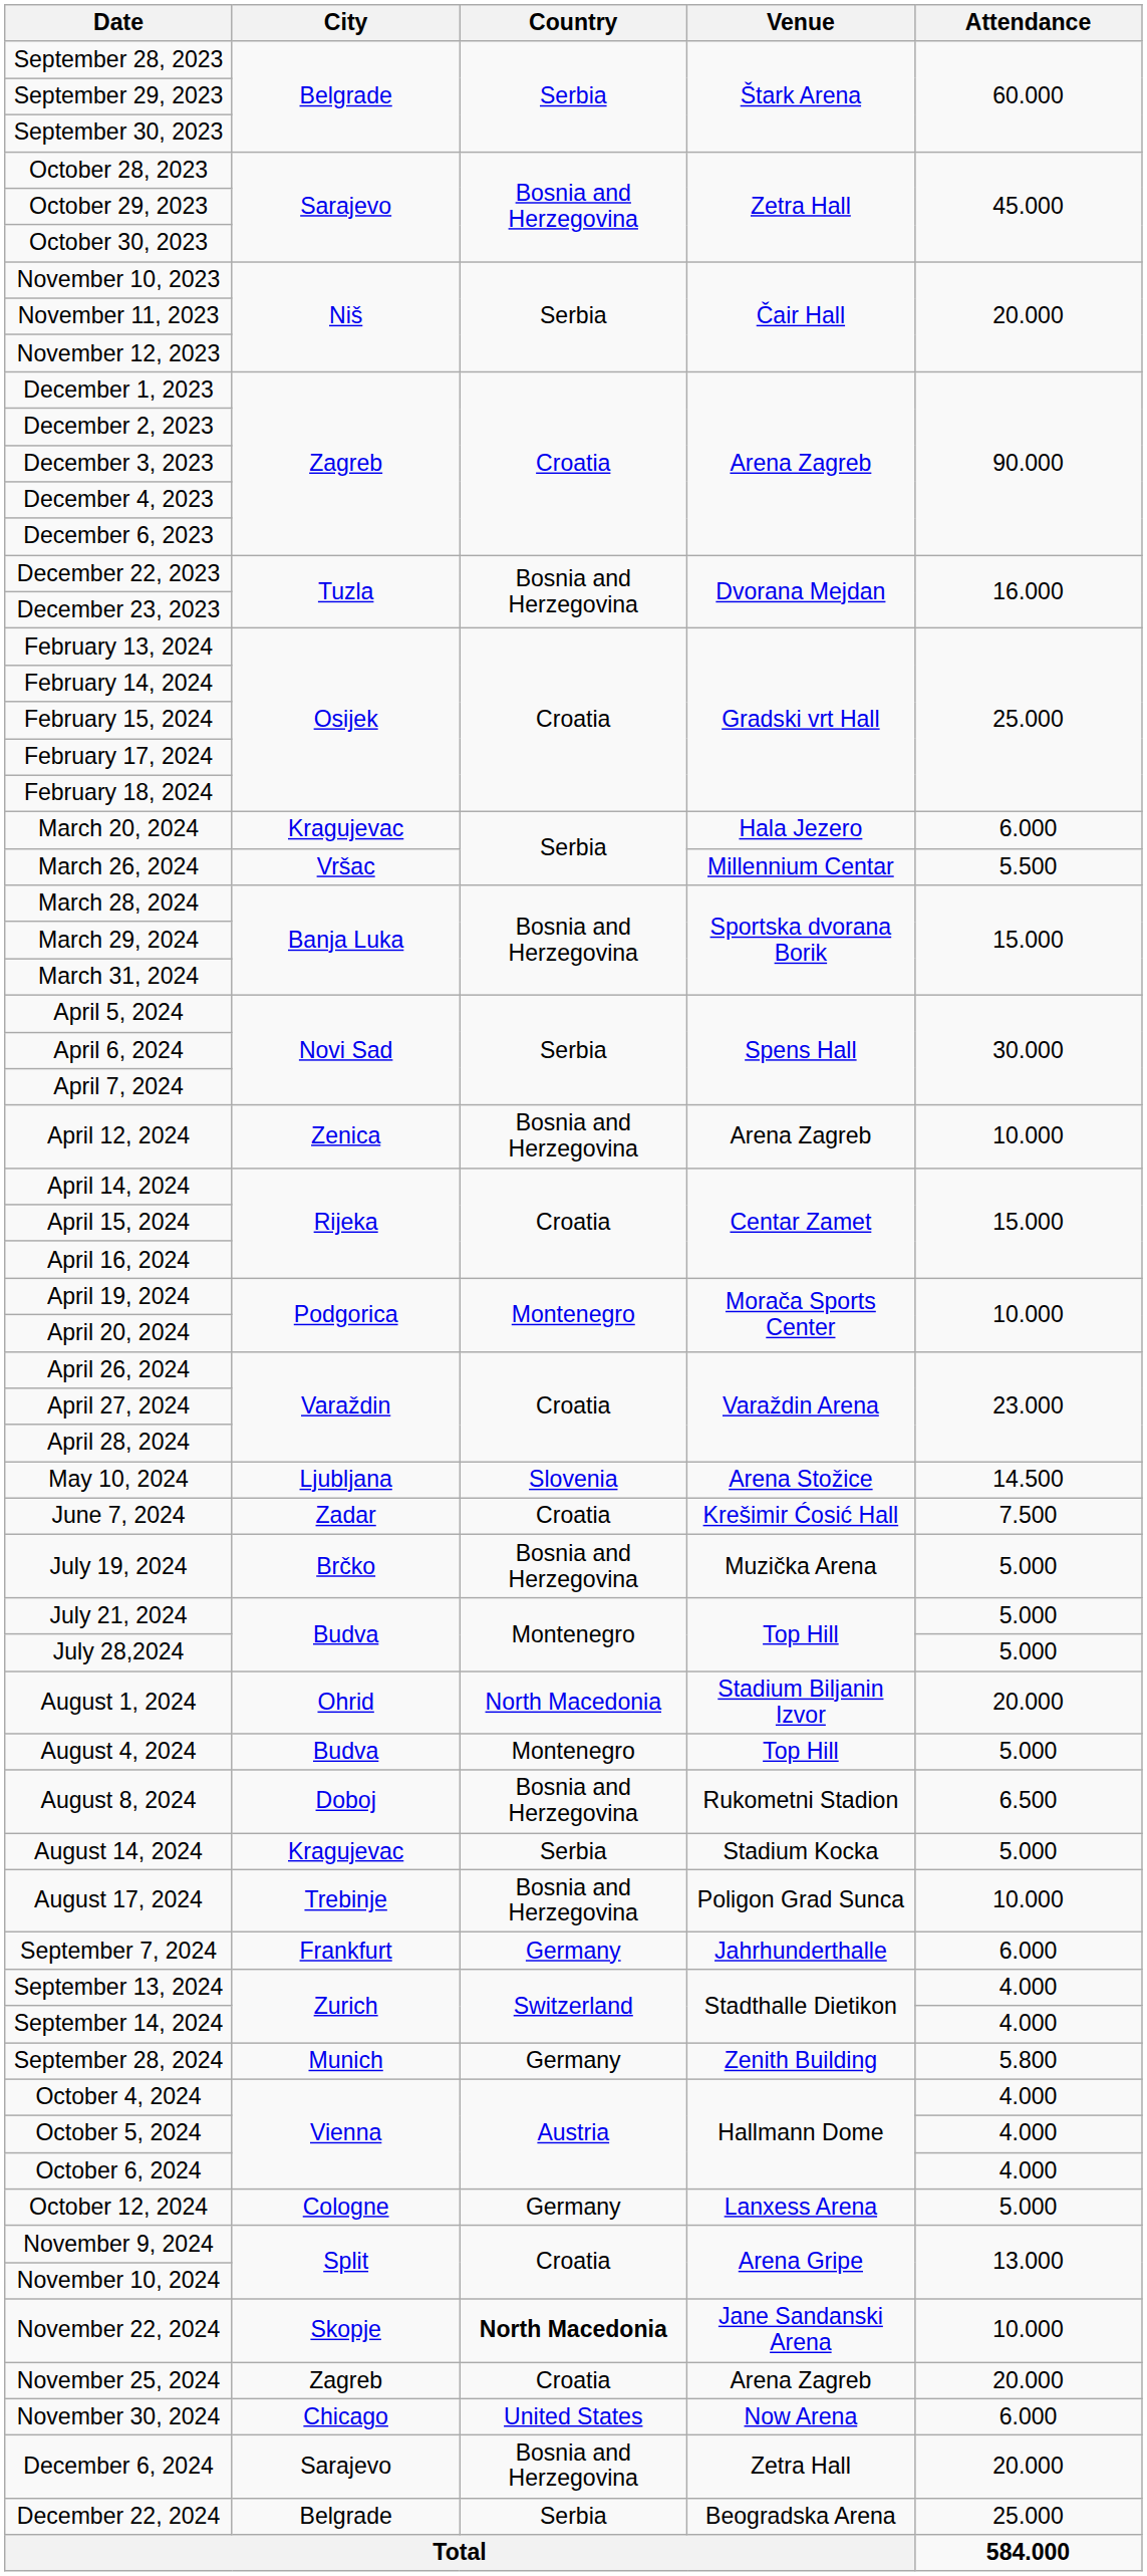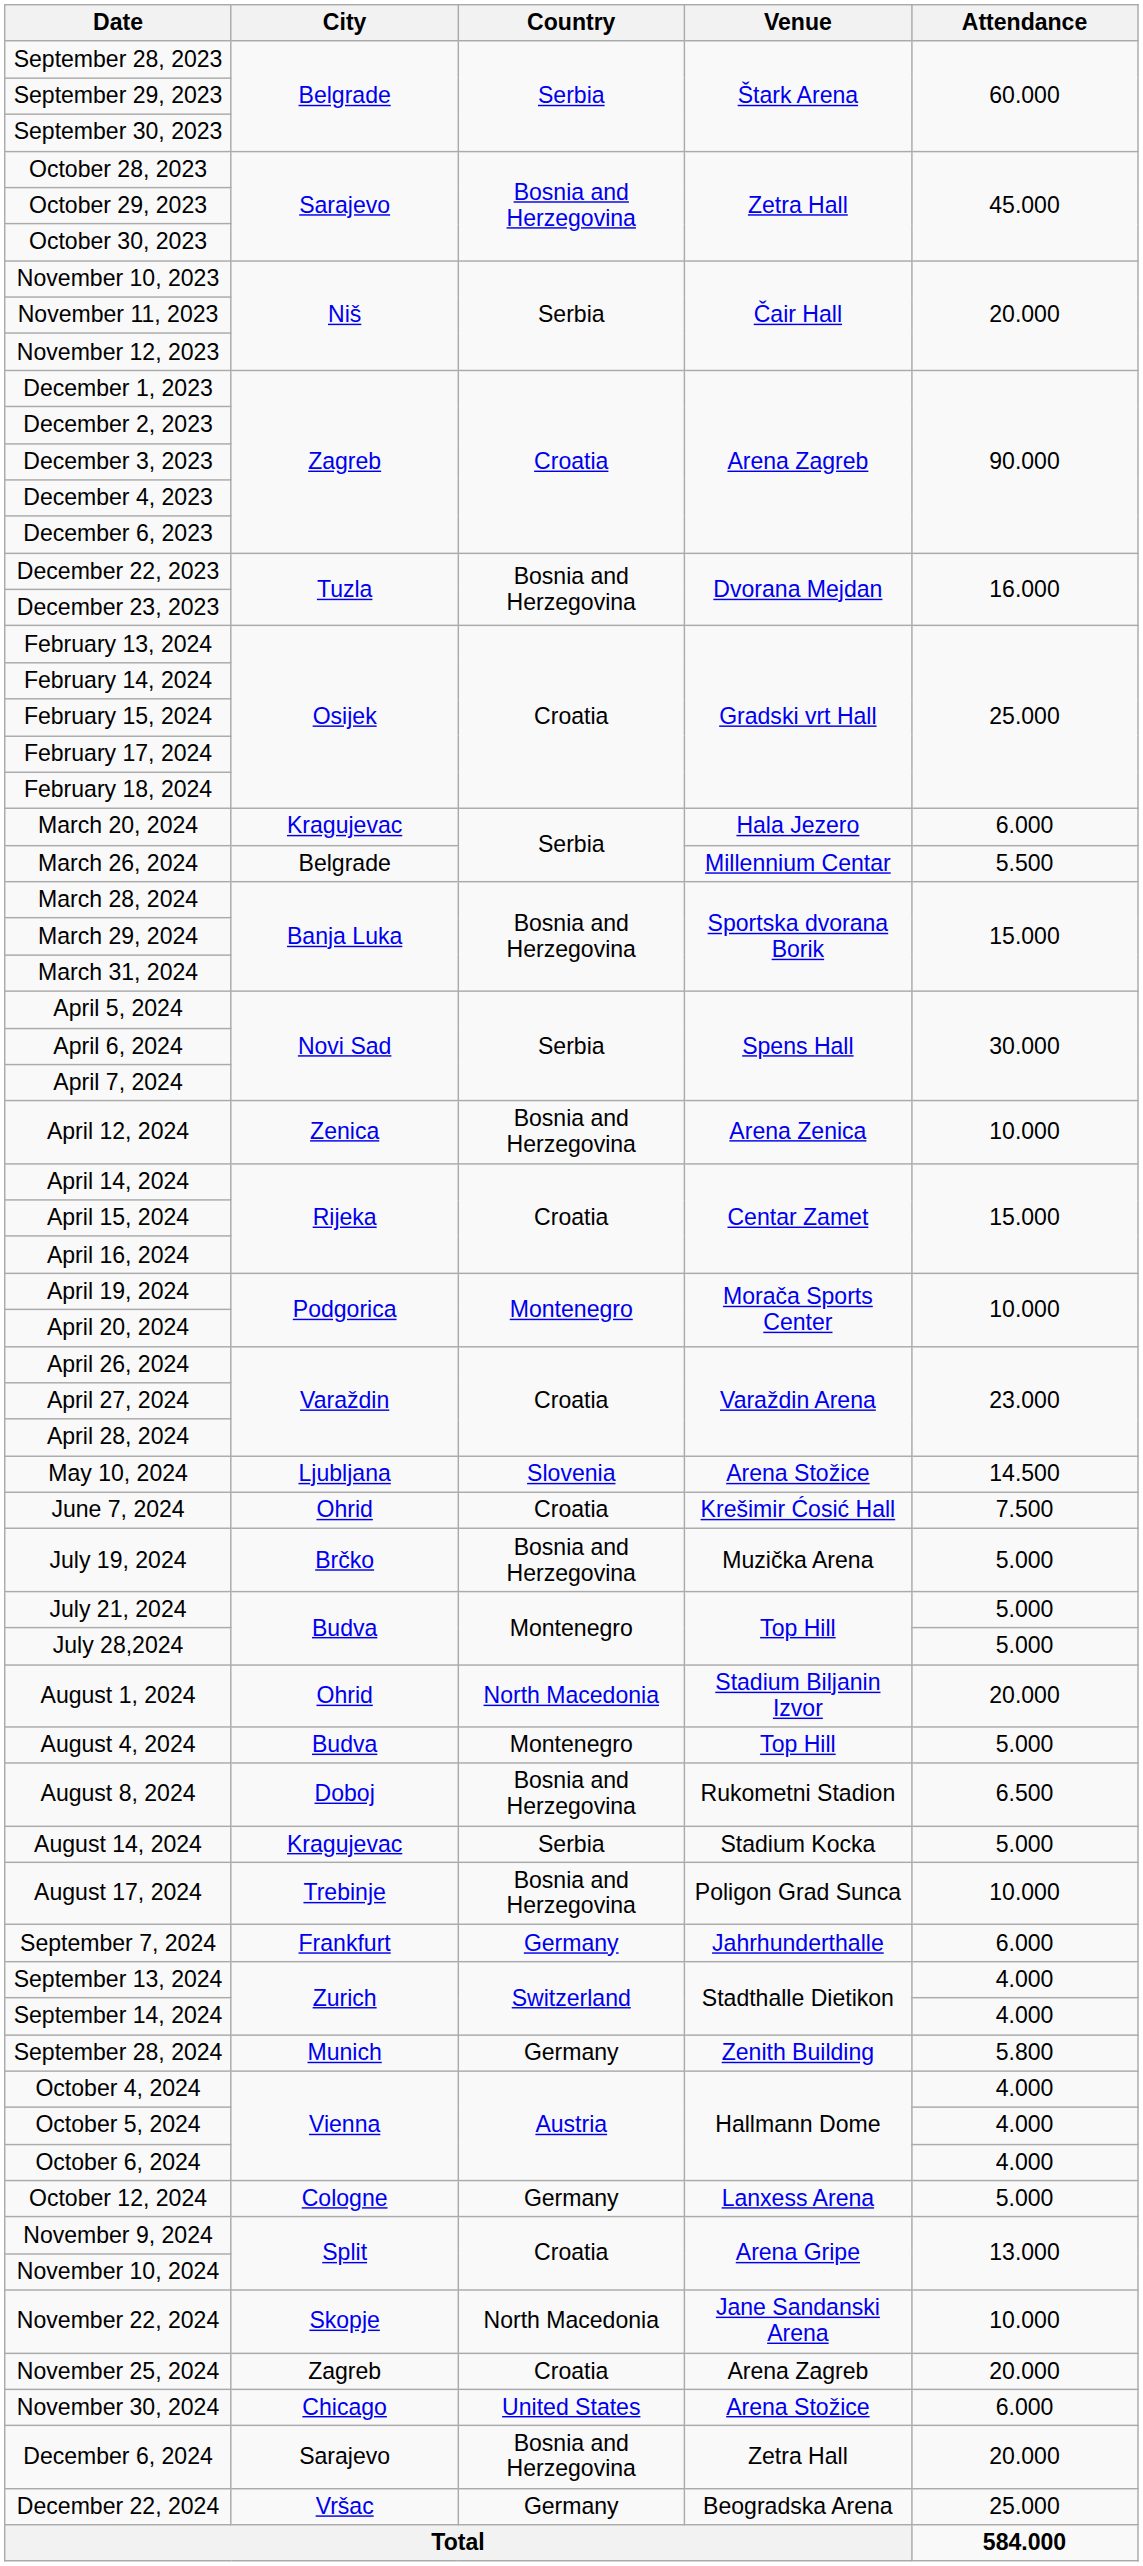 <table class="wikitable" style="text-align:center;">
 <tr>
 <th width="150">Date</th>
 <th width="150">City</th>
 <th width="150">Country</th>
 <th width="150">Venue</th>
 <th width="150">Attendance</th>
 </tr>
 <tr>
 <td>September 28, 2023</td>
 <td rowspan="3"><a href='#'>Belgrade</a></td>
 <td rowspan="3"><a href='#'>Serbia</a></td>
 <td rowspan="3"><a href='#'>Štark Arena</a></td>
 <td rowspan="3">60.000</td>
 </tr>
 <tr>
 <td>September 29, 2023</td>
 </tr>
 <tr>
 <td>September 30, 2023</td>
 </tr>
 <tr>
 <td>October 28, 2023</td>
 <td rowspan="3"><a href='#'>Sarajevo</a></td>
 <td rowspan="3"><a href='#'>Bosnia and Herzegovina</a></td>
 <td rowspan="3"><a href='#'>Zetra Hall</a></td>
 <td rowspan="3">45.000</td>
 </tr>
 <tr>
 <td>October 29, 2023</td>
 </tr>
 <tr>
 <td>October 30, 2023</td>
 </tr>
 <tr>
 <td>November 10, 2023</td>
 <td rowspan="3"><a href='#'>Niš</a></td>
 <td rowspan="3">Serbia</td>
 <td rowspan="3"><a href='#'>Čair Hall</a></td>
 <td rowspan="3">20.000</td>
 </tr>
 <tr>
 <td>November 11, 2023</td>
 </tr>
 <tr>
 <td>November 12, 2023</td>
 </tr>
 <tr>
 <td>December 1, 2023</td>
 <td rowspan="5"><a href='#'>Zagreb</a></td>
 <td rowspan="5"><a href='#'>Croatia</a></td>
 <td rowspan="5"><a href='#'>Arena Zagreb</a></td>
 <td rowspan="5">90.000</td>
 </tr>
 <tr>
 <td>December 2, 2023</td>
 </tr>
 <tr>
 <td>December 3, 2023</td>
 </tr>
 <tr>
 <td>December 4, 2023</td>
 </tr>
 <tr>
 <td>December 6, 2023</td>
 </tr>
 <tr>
 <td>December 22, 2023</td>
 <td rowspan="2"><a href='#'>Tuzla</a></td>
 <td rowspan="2">Bosnia and Herzegovina</td>
 <td rowspan="2"><a href='#'>Dvorana Mejdan</a></td>
 <td rowspan="2">16.000</td>
 </tr>
 <tr>
 <td>December 23, 2023</td>
 </tr>
 <tr>
 <td>February 13, 2024</td>
 <td rowspan="5"><a href='#'>Osijek</a></td>
 <td rowspan="5">Croatia</td>
 <td rowspan="5"><a href='#'>Gradski vrt Hall</a></td>
 <td rowspan="5">25.000</td>
 </tr>
 <tr>
 <td>February 14, 2024</td>
 </tr>
 <tr>
 <td>February 15, 2024</td>
 </tr>
 <tr>
 <td>February 17, 2024</td>
 </tr>
 <tr>
 <td>February 18, 2024</td>
 </tr>
 <tr>
 <td>March 20, 2024</td>
 <td><a href='#'>Kragujevac</a></td>
 <td rowspan="2">Serbia</td>
 <td><a href='#'>Hala Jezero</a></td>
 <td>6.000</td>
 </tr>
 <tr>
 <td>March 26, 2024</td>
-<td><a href='#'>Vršac</a></td>
+<td>Belgrade</td>
 <td><a href='#'>Millennium Centar</a></td>
 <td>5.500</td>
 </tr>
 <tr>
 <td>March 28, 2024</td>
 <td rowspan="3"><a href='#'>Banja Luka</a></td>
 <td rowspan="3">Bosnia and Herzegovina</td>
 <td rowspan="3"><a href='#'>Sportska dvorana Borik</a></td>
 <td rowspan="3">15.000</td>
 </tr>
 <tr>
 <td>March 29, 2024</td>
 </tr>
 <tr>
 <td>March 31, 2024</td>
 </tr>
 <tr>
 <td>April 5, 2024</td>
 <td rowspan="3"><a href='#'>Novi Sad</a></td>
 <td rowspan="3">Serbia</td>
 <td rowspan="3"><a href='#'>Spens Hall</a></td>
 <td rowspan="3">30.000</td>
 </tr>
 <tr>
 <td>April 6, 2024</td>
 </tr>
 <tr>
 <td>April 7, 2024</td>
 </tr>
 <tr>
 <td>April 12, 2024</td>
 <td><a href='#'>Zenica</a></td>
 <td>Bosnia and Herzegovina</td>
-<td>Arena Zagreb</td>
+<td><a href='#'>Arena Zenica</a></td>
 <td>10.000</td>
 </tr>
 <tr>
 <td>April 14, 2024</td>
 <td rowspan="3"><a href='#'>Rijeka</a></td>
 <td rowspan="3">Croatia</td>
 <td rowspan="3"><a href='#'>Centar Zamet</a></td>
 <td rowspan="3">15.000</td>
 </tr>
 <tr>
 <td>April 15, 2024</td>
 </tr>
 <tr>
 <td>April 16, 2024</td>
 </tr>
 <tr>
 <td>April 19, 2024</td>
 <td rowspan="2"><a href='#'>Podgorica</a></td>
 <td rowspan="2"><a href='#'>Montenegro</a></td>
 <td rowspan="2"><a href='#'>Morača Sports Center</a></td>
 <td rowspan="2">10.000</td>
 </tr>
 <tr>
 <td>April 20, 2024</td>
 </tr>
 <tr>
 <td>April 26, 2024</td>
 <td rowspan="3"><a href='#'>Varaždin</a></td>
 <td rowspan="3">Croatia</td>
 <td rowspan="3"><a href='#'>Varaždin Arena</a></td>
 <td rowspan="3">23.000</td>
 </tr>
 <tr>
 <td>April 27, 2024</td>
 </tr>
 <tr>
 <td>April 28, 2024</td>
 </tr>
 <tr>
 <td>May 10, 2024</td>
 <td><a href='#'>Ljubljana</a></td>
 <td><a href='#'>Slovenia</a></td>
 <td><a href='#'>Arena Stožice</a></td>
 <td>14.500</td>
 </tr>
 <tr>
 <td>June 7, 2024</td>
-<td><a href='#'>Zadar</a></td>
+<td><a href='#'>Ohrid</a></td>
 <td>Croatia</td>
 <td><a href='#'>Krešimir Ćosić Hall</a></td>
 <td>7.500</td>
 </tr>
 <tr>
 <td>July 19, 2024</td>
 <td><a href='#'>Brčko</a></td>
 <td>Bosnia and Herzegovina</td>
 <td>Muzička Arena</td>
 <td>5.000</td>
 </tr>
 <tr>
 <td>July 21, 2024</td>
 <td rowspan="2"><a href='#'>Budva</a></td>
 <td rowspan="2">Montenegro</td>
 <td rowspan="2"><a href='#'>Top Hill</a></td>
 <td>5.000</td>
 </tr>
 <tr>
 <td>July 28,2024</td>
 <td>5.000</td>
 </tr>
 <tr>
 <td>August 1, 2024</td>
 <td><a href='#'>Ohrid</a></td>
 <td><a href='#'>North Macedonia</a></td>
 <td><a href='#'>Stadium Biljanin Izvor</a></td>
 <td>20.000</td>
 </tr>
 <tr>
 <td>August 4, 2024</td>
 <td><a href='#'>Budva</a></td>
 <td>Montenegro</td>
 <td><a href='#'>Top Hill</a></td>
 <td>5.000</td>
 </tr>
 <tr>
 <td>August 8, 2024</td>
 <td><a href='#'>Doboj</a></td>
 <td>Bosnia and Herzegovina</td>
 <td>Rukometni Stadion</td>
 <td>6.500</td>
 </tr>
 <tr>
 <td>August 14, 2024</td>
 <td><a href='#'>Kragujevac</a></td>
 <td>Serbia</td>
 <td>Stadium Kocka</td>
 <td>5.000</td>
 </tr>
 <tr>
 <td>August 17, 2024</td>
 <td><a href='#'>Trebinje</a></td>
 <td>Bosnia and Herzegovina</td>
 <td>Poligon Grad Sunca</td>
 <td>10.000</td>
 </tr>
 <tr>
 <td>September 7, 2024</td>
 <td><a href='#'>Frankfurt</a></td>
 <td><a href='#'>Germany</a></td>
 <td><a href='#'>Jahrhunderthalle</a></td>
 <td>6.000</td>
 </tr>
 <tr>
 <td>September 13, 2024</td>
 <td rowspan="2"><a href='#'>Zurich</a></td>
 <td rowspan="2"><a href='#'>Switzerland</a></td>
 <td rowspan="2">Stadthalle Dietikon</td>
 <td>4.000</td>
 </tr>
 <tr>
 <td>September 14, 2024</td>
 <td>4.000</td>
 </tr>
 <tr>
 <td>September 28, 2024</td>
 <td><a href='#'>Munich</a></td>
 <td>Germany</td>
 <td><a href='#'>Zenith Building</a></td>
 <td>5.800</td>
 </tr>
 <tr>
 <td>October 4, 2024</td>
 <td rowspan="3"><a href='#'>Vienna</a></td>
 <td rowspan="3"><a href='#'>Austria</a></td>
 <td rowspan="3">Hallmann Dome</td>
 <td>4.000</td>
 </tr>
 <tr>
 <td>October 5, 2024</td>
 <td>4.000</td>
 </tr>
 <tr>
 <td>October 6, 2024</td>
 <td>4.000</td>
 </tr>
 <tr>
 <td>October 12, 2024</td>
 <td><a href='#'>Cologne</a></td>
 <td>Germany</td>
 <td><a href='#'>Lanxess Arena</a></td>
 <td>5.000</td>
 </tr>
 <tr>
 <td>November 9, 2024</td>
 <td rowspan="2"><a href='#'>Split</a></td>
 <td rowspan="2">Croatia</td>
 <td rowspan="2"><a href='#'>Arena Gripe</a></td>
 <td rowspan="2">13.000</td>
 </tr>
 <tr>
 <td>November 10, 2024</td>
 </tr>
 <tr>
 <td>November 22, 2024</td>
 <td><a href='#'>Skopje</a></td>
-<td><strong>North Macedonia</strong></td>
+<td>North Macedonia</td>
 <td><a href='#'>Jane Sandanski Arena</a></td>
 <td>10.000</td>
 </tr>
 <tr>
 <td>November 25, 2024</td>
 <td>Zagreb</td>
 <td>Croatia</td>
 <td>Arena Zagreb</td>
 <td>20.000</td>
 </tr>
 <tr>
 <td>November 30, 2024</td>
 <td><a href='#'>Chicago</a></td>
 <td><a href='#'>United States</a></td>
-<td><a href='#'>Now Arena</a></td>
+<td><a href='#'>Arena Stožice</a></td>
 <td>6.000</td>
 </tr>
 <tr>
 <td>December 6, 2024</td>
 <td>Sarajevo</td>
 <td>Bosnia and Herzegovina</td>
 <td>Zetra Hall</td>
 <td>20.000</td>
 </tr>
 <tr>
 <td>December 22, 2024</td>
-<td>Belgrade</td>
-<td>Serbia</td>
+<td><a href='#'>Vršac</a></td>
+<td>Germany</td>
 <td>Beogradska Arena</td>
 <td>25.000</td>
 </tr>
 <tr>
 <th colspan="4"><strong>Total</strong></th>
 <td><strong>584.000</strong></td>
 </tr>
 </table>
